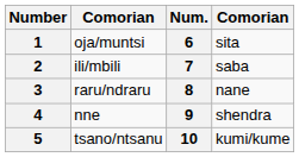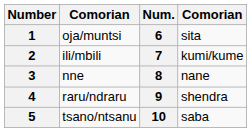 <table class="wikitable">
 <tr>
 <th>Number</th>
 <th>Comorian</th>
 <th>Num.</th>
 <th>Comorian</th>
 </tr>
 <tr>
 <th>1</th>
 <td>oja/muntsi</td>
 <th>6</th>
 <td>sita</td>
 </tr>
 <tr>
 <th>2</th>
 <td>ili/mbili</td>
 <th>7</th>
-<td>saba</td>
+<td>kumi/kume</td>
 </tr>
 <tr>
 <th>3</th>
-<td>raru/ndraru</td>
+<td>nne</td>
 <th>8</th>
 <td>nane</td>
 </tr>
 <tr>
 <th>4</th>
-<td>nne</td>
+<td>raru/ndraru</td>
 <th>9</th>
 <td>shendra</td>
 </tr>
 <tr>
 <th>5</th>
 <td>tsano/ntsanu</td>
 <th>10</th>
-<td>kumi/kume</td>
+<td>saba</td>
 </tr>
 </table>
